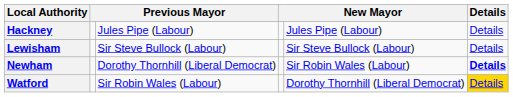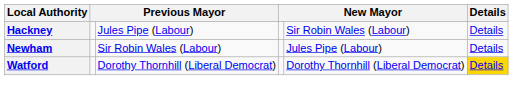 <table class="wikitable">
 <tr>
 <th scope="col">Local Authority</th>
 <th colspan=2>Previous Mayor</th>
 <th colspan=2>New Mayor</th>
 <th scope="col">Details</th>
 </tr>
 <tr>
 <th scope="row" style="text-align: left;"><a href='#'>Hackney</a></th>
 <td></td>
 <td><a href='#'>Jules Pipe</a> (<a href='#'>Labour</a>)</td>
 <td></td>
-<td><a href='#'>Jules Pipe</a> (<a href='#'>Labour</a>)</td>
-<td><a href='#'>Details</a></td>
-</tr>
-<tr>
-<th scope="row" style="text-align: left;"><a href='#'>Lewisham</a></th>
-<td></td>
-<td><a href='#'>Sir Steve Bullock</a> (<a href='#'>Labour</a>)</td>
-<td></td>
-<td><a href='#'>Sir Steve Bullock</a> (<a href='#'>Labour</a>)</td>
+<td><a href='#'>Sir Robin Wales</a> (<a href='#'>Labour</a>)</td>
 <td><a href='#'>Details</a></td>
 </tr>
 <tr>
 <th scope="row" style="text-align: left;"><a href='#'>Newham</a></th>
 <td></td>
-<td><a href='#'>Dorothy Thornhill</a> (<a href='#'>Liberal Democrat</a>)</td>
+<td><a href='#'>Sir Robin Wales</a> (<a href='#'>Labour</a>)</td>
 <td></td>
-<td><a href='#'>Sir Robin Wales</a> (<a href='#'>Labour</a>)</td>
-<td><strong><a href='#'>Details</a></strong></td>
+<td><a href='#'>Jules Pipe</a> (<a href='#'>Labour</a>)</td>
+<td><a href='#'>Details</a></td>
 </tr>
 <tr>
 <th scope="row" style="text-align: left;"><a href='#'>Watford</a></th>
 <td></td>
-<td><a href='#'>Sir Robin Wales</a> (<a href='#'>Labour</a>)</td>
+<td><a href='#'>Dorothy Thornhill</a> (<a href='#'>Liberal Democrat</a>)</td>
 <td></td>
 <td><a href='#'>Dorothy Thornhill</a> (<a href='#'>Liberal Democrat</a>)</td>
 <td style="background: gold;"><a href='#'>Details</a></td>
 </tr>
 </table>
